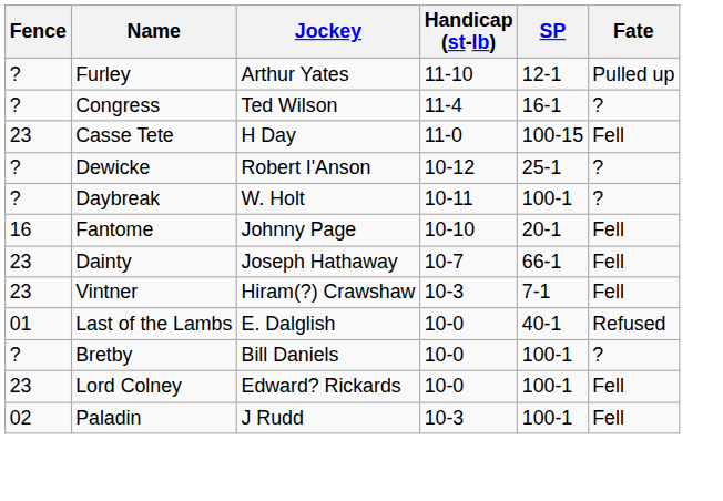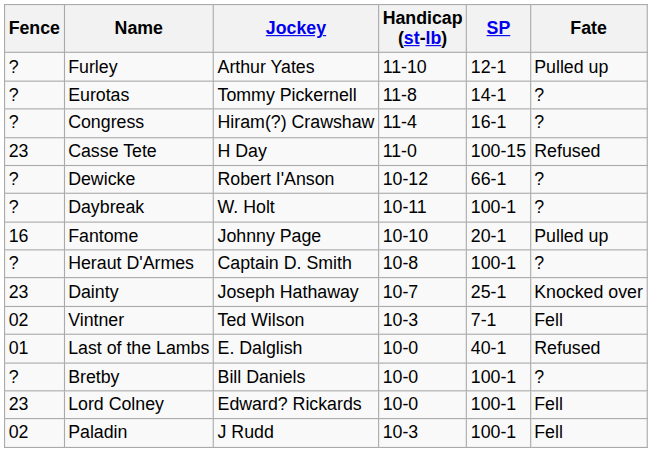 <table class="wikitable sortable">
 <tr>
 <th>Fence</th>
 <th>Name</th>
 <th><a href='#'>Jockey</a></th>
 <th>Handicap<br>(<a href='#'>st</a>-<a href='#'>lb</a>)</th>
 <th><a href='#'>SP</a></th>
 <th>Fate</th>
 </tr>
 <tr>
 <td>?</td>
 <td>Furley</td>
 <td>Arthur Yates</td>
 <td>11-10</td>
 <td>12-1</td>
 <td>Pulled up</td>
 </tr>
 <tr>
 <td>?</td>
+<td>Eurotas</td>
+<td>Tommy Pickernell</td>
+<td>11-8</td>
+<td>14-1</td>
+<td>?</td>
+</tr>
+<tr>
+<td>?</td>
 <td>Congress</td>
-<td>Ted Wilson</td>
+<td>Hiram(?) Crawshaw</td>
 <td>11-4</td>
 <td>16-1</td>
 <td>?</td>
 </tr>
 <tr>
 <td>23</td>
 <td>Casse Tete</td>
 <td>H Day</td>
 <td>11-0</td>
 <td>100-15</td>
-<td>Fell</td>
+<td>Refused</td>
 </tr>
 <tr>
 <td>?</td>
 <td>Dewicke</td>
 <td>Robert I'Anson</td>
 <td>10-12</td>
-<td>25-1</td>
+<td>66-1</td>
 <td>?</td>
 </tr>
 <tr>
 <td>?</td>
 <td>Daybreak</td>
 <td>W. Holt</td>
 <td>10-11</td>
 <td>100-1</td>
 <td>?</td>
 </tr>
 <tr>
 <td>16</td>
 <td>Fantome</td>
 <td>Johnny Page</td>
 <td>10-10</td>
 <td>20-1</td>
-<td>Fell</td>
+<td>Pulled up</td>
+</tr>
+<tr>
+<td>?</td>
+<td>Heraut D'Armes</td>
+<td>Captain D. Smith</td>
+<td>10-8</td>
+<td>100-1</td>
+<td>?</td>
 </tr>
 <tr>
 <td>23</td>
 <td>Dainty</td>
 <td>Joseph Hathaway</td>
 <td>10-7</td>
-<td>66-1</td>
-<td>Fell</td>
+<td>25-1</td>
+<td>Knocked over</td>
 </tr>
 <tr>
-<td>23</td>
+<td>02</td>
 <td>Vintner</td>
-<td>Hiram(?) Crawshaw</td>
+<td>Ted Wilson</td>
 <td>10-3</td>
 <td>7-1</td>
 <td>Fell</td>
 </tr>
 <tr>
 <td>01</td>
 <td>Last of the Lambs</td>
 <td>E. Dalglish</td>
 <td>10-0</td>
 <td>40-1</td>
 <td>Refused</td>
 </tr>
 <tr>
 <td>?</td>
 <td>Bretby</td>
 <td>Bill Daniels</td>
 <td>10-0</td>
 <td>100-1</td>
 <td>?</td>
 </tr>
 <tr>
 <td>23</td>
 <td>Lord Colney</td>
 <td>Edward? Rickards</td>
 <td>10-0</td>
 <td>100-1</td>
 <td>Fell</td>
 </tr>
 <tr>
 <td>02</td>
 <td>Paladin</td>
 <td>J Rudd</td>
 <td>10-3</td>
 <td>100-1</td>
 <td>Fell</td>
 </tr>
 </table>
